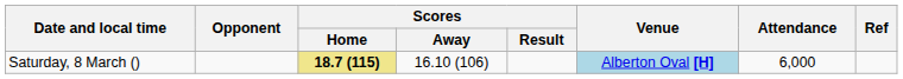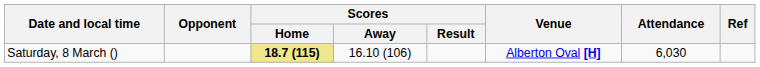 <table class="wikitable plainrowheaders" style="font-size:90%; width:100%; text-align:center;">
 <tr>
 <th scope="col" rowspan=2>Date and local time</th>
 <th scope="col" rowspan=2>Opponent</th>
 <th scope="col" colspan=3>Scores</th>
 <th scope="col" rowspan=2>Venue</th>
 <th scope="col" rowspan=2>Attendance</th>
 <th scope="col" rowspan=2>Ref</th>
 </tr>
 <tr>
 <th scope="col">Home</th>
 <th scope="col">Away</th>
 <th scope="col">Result</th>
 </tr>
 <tr>
 <td align=left>Saturday, 8 March ()</td>
 <td align=left></td>
 <td style="background: khaki;"><strong>18.7 (115)</strong></td>
 <td>16.10 (106)</td>
 <td></td>
-<td style="background: lightblue;"><a href='#'>Alberton Oval</a> <span></span><a href='#'><strong>[H]</strong></a></td>
-<td>6,000</td>
+<td><a href='#'>Alberton Oval</a> <span></span><a href='#'><strong>[H]</strong></a></td>
+<td>6,030</td>
 <td></td>
 </tr>
 </table>
